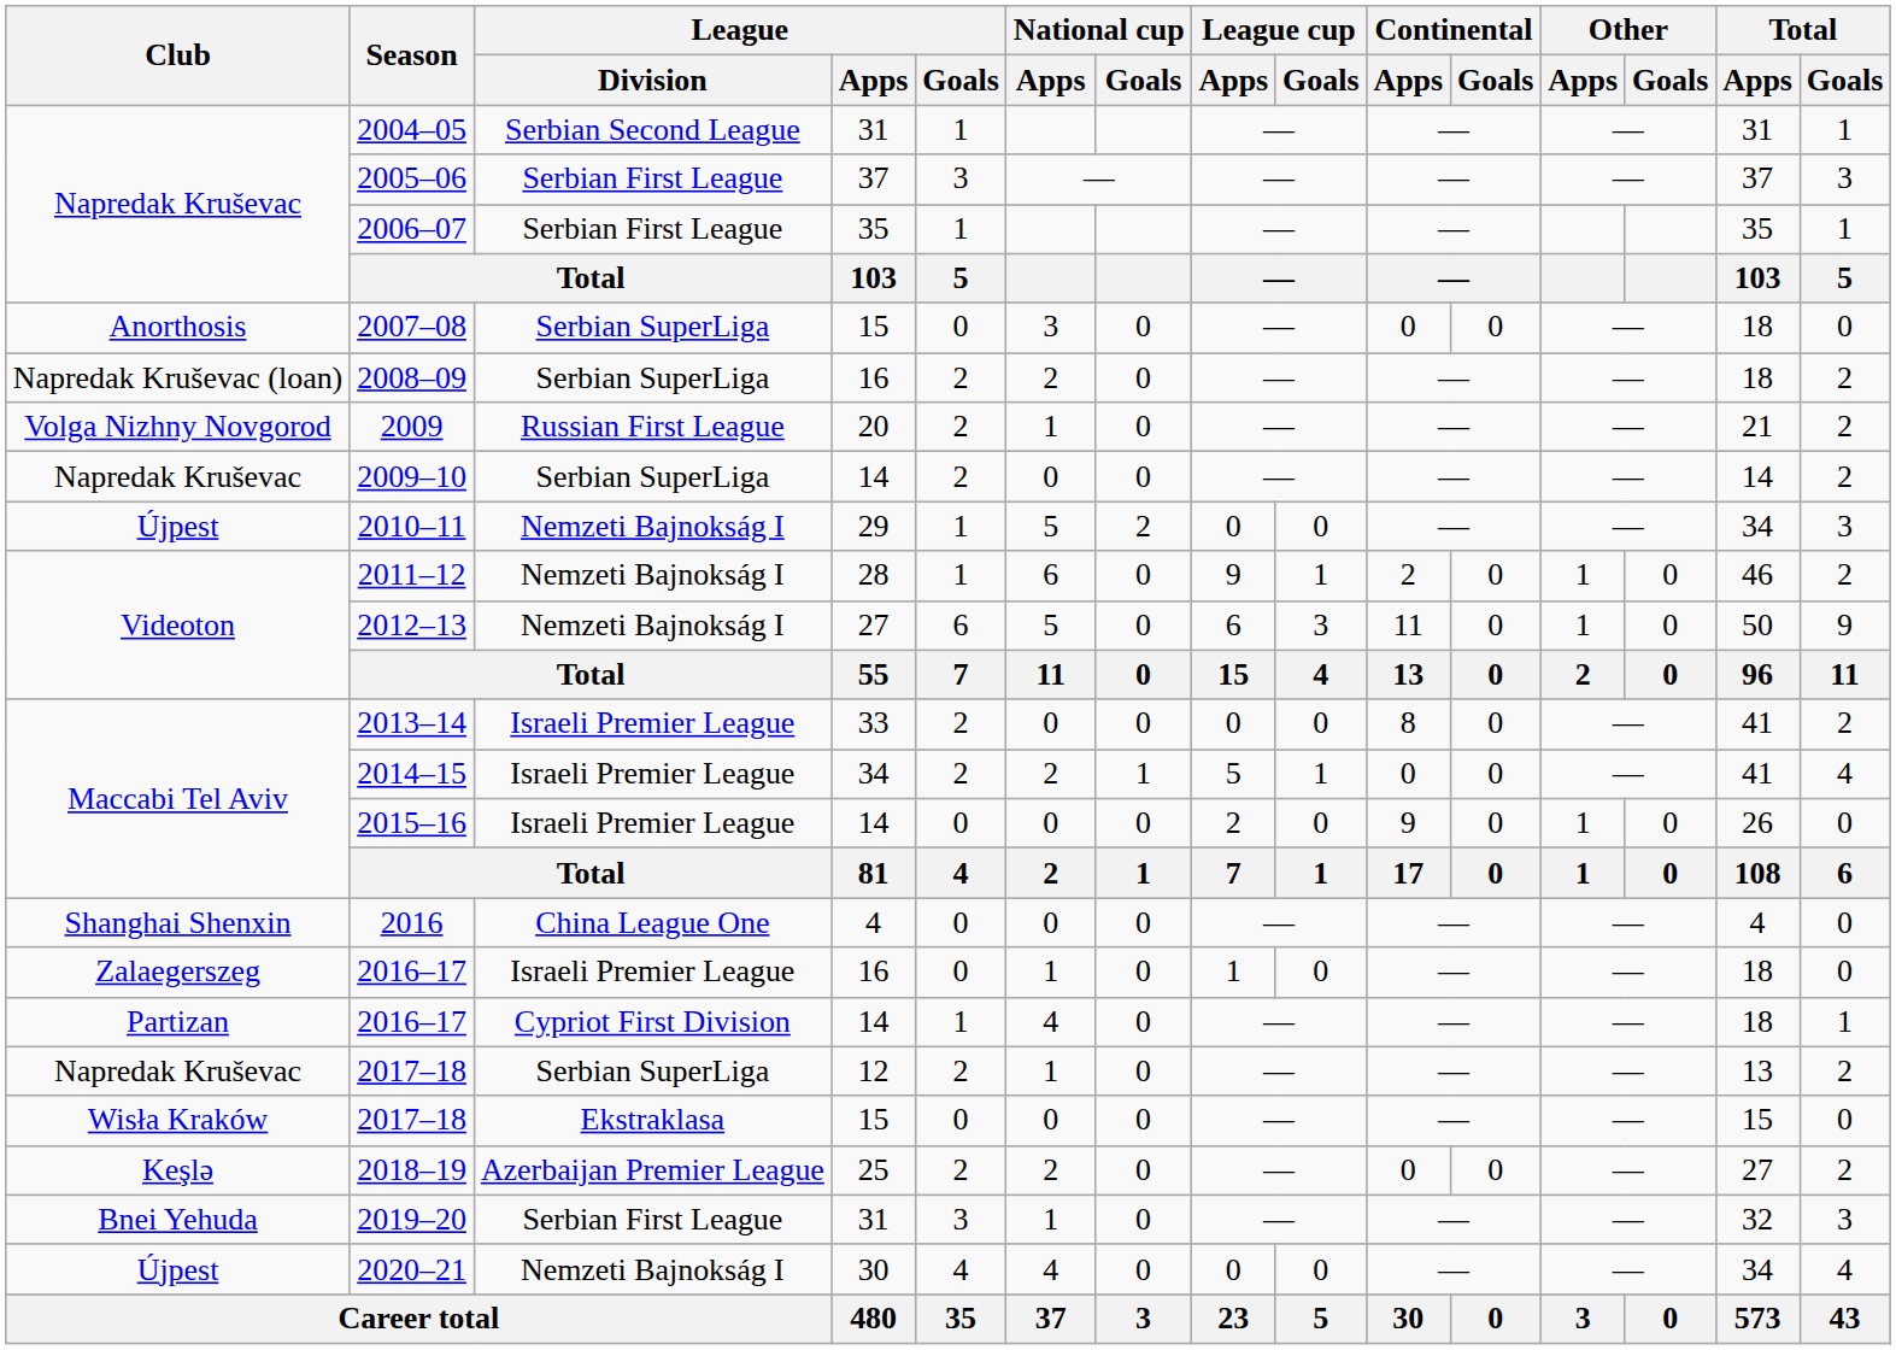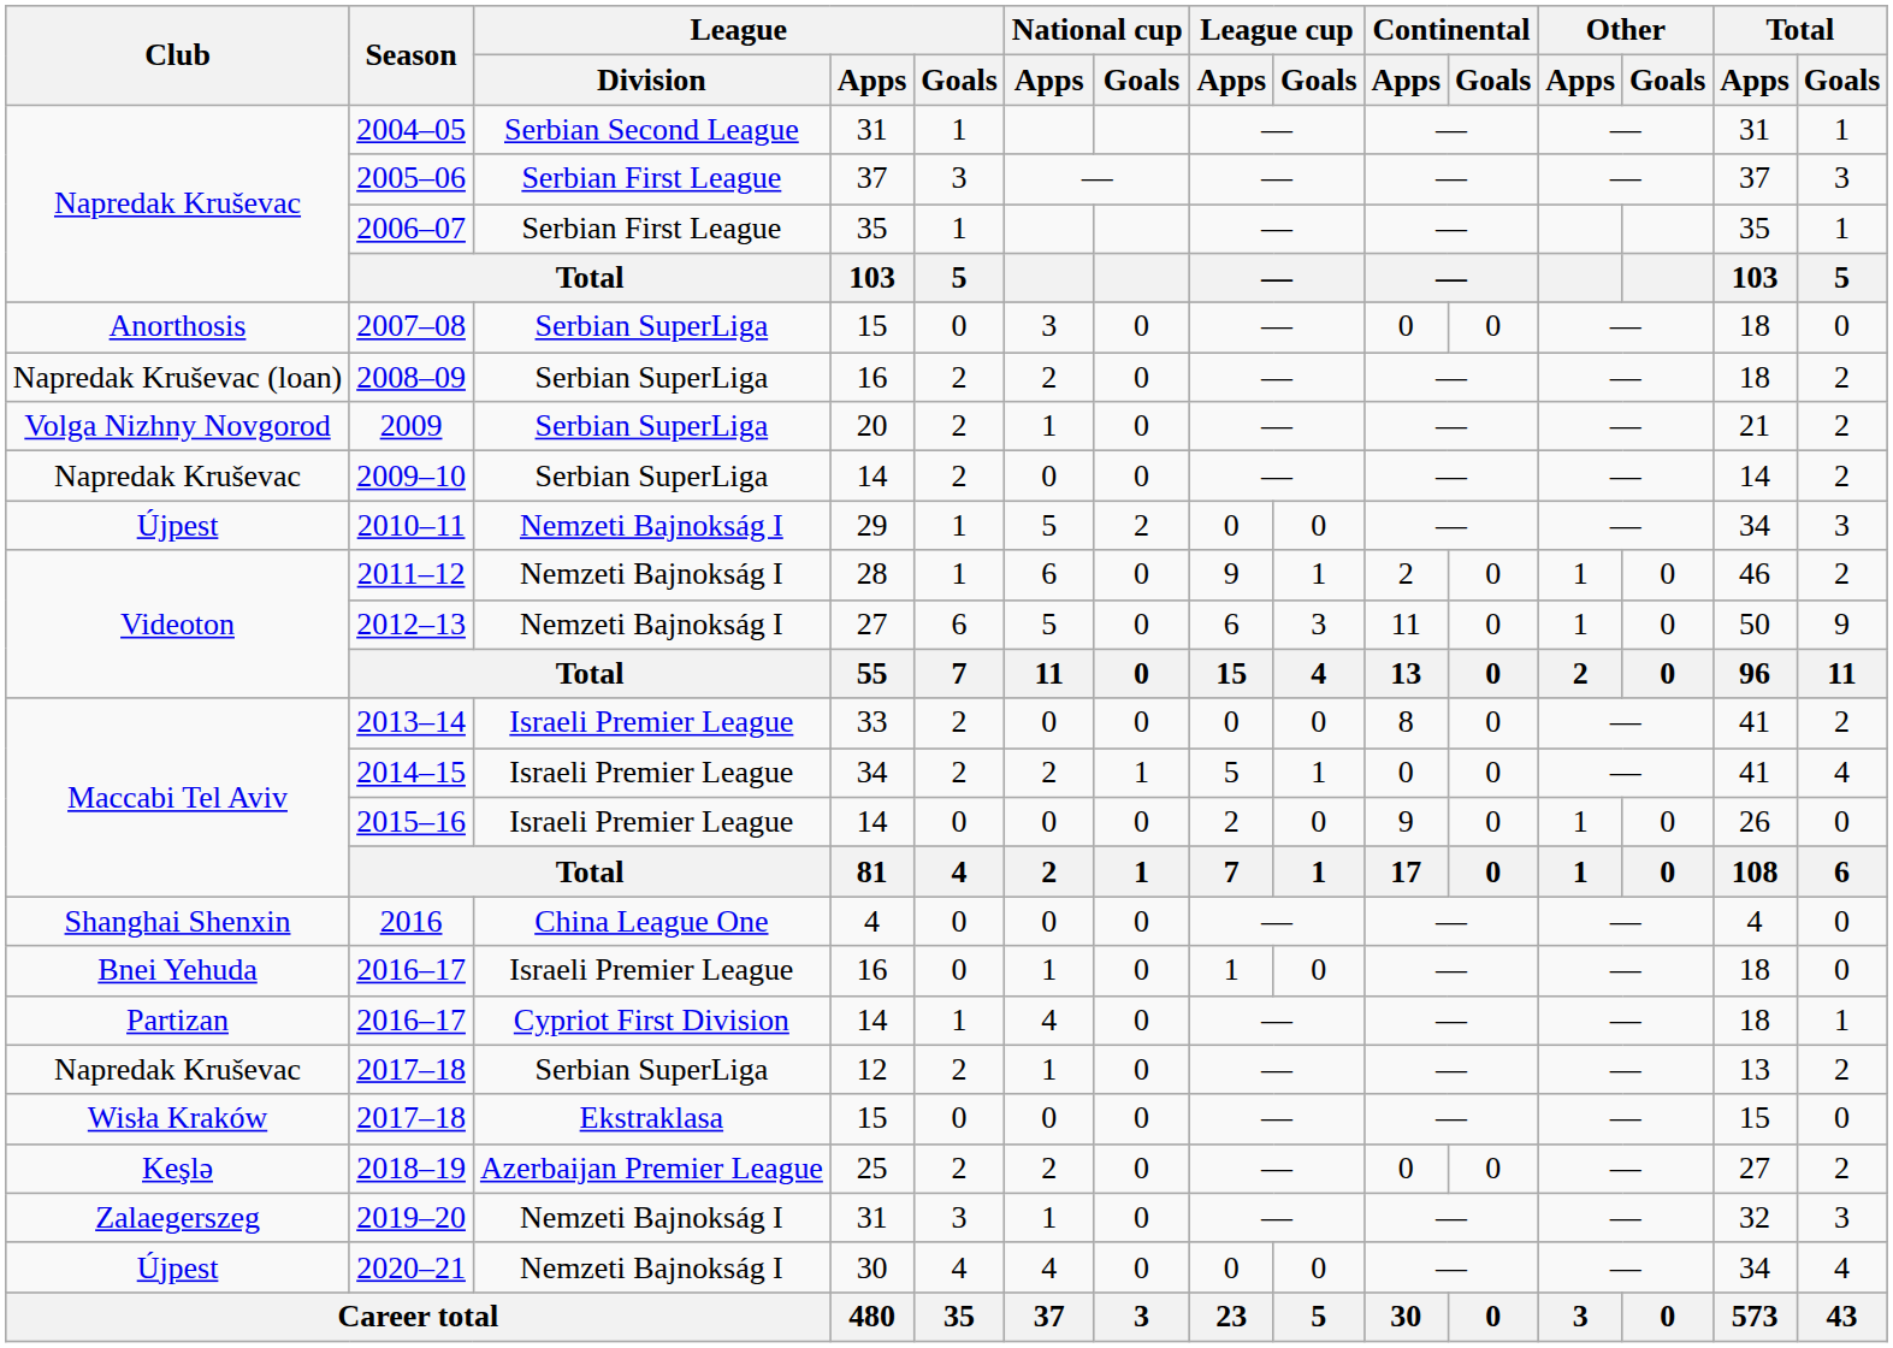 <table class="wikitable" style="text-align:center">
 <tr>
 <th rowspan="2">Club</th>
 <th rowspan="2">Season</th>
 <th colspan="3">League</th>
 <th colspan="2">National cup</th>
 <th colspan="2">League cup</th>
 <th colspan="2">Continental</th>
 <th colspan="2">Other</th>
 <th colspan="2">Total</th>
 </tr>
 <tr>
 <th>Division</th>
 <th>Apps</th>
 <th>Goals</th>
 <th>Apps</th>
 <th>Goals</th>
 <th>Apps</th>
 <th>Goals</th>
 <th>Apps</th>
 <th>Goals</th>
 <th>Apps</th>
 <th>Goals</th>
 <th>Apps</th>
 <th>Goals</th>
 </tr>
 <tr>
 <td rowspan="4"><a href='#'>Napredak Kruševac</a></td>
 <td><a href='#'>2004–05</a></td>
 <td><a href='#'>Serbian Second League</a></td>
 <td>31</td>
 <td>1</td>
 <td></td>
 <td></td>
 <td colspan="2">—</td>
 <td colspan="2">—</td>
 <td colspan="2">—</td>
 <td>31</td>
 <td>1</td>
 </tr>
 <tr>
 <td><a href='#'>2005–06</a></td>
 <td><a href='#'>Serbian First League</a></td>
 <td>37</td>
 <td>3</td>
 <td colspan="2">—</td>
 <td colspan="2">—</td>
 <td colspan="2">—</td>
 <td colspan="2">—</td>
 <td>37</td>
 <td>3</td>
 </tr>
 <tr>
 <td><a href='#'>2006–07</a></td>
 <td>Serbian First League</td>
 <td>35</td>
 <td>1</td>
 <td></td>
 <td></td>
 <td colspan="2">—</td>
 <td colspan="2">—</td>
 <td></td>
 <td></td>
 <td>35</td>
 <td>1</td>
 </tr>
 <tr>
 <th colspan="2">Total</th>
 <th>103</th>
 <th>5</th>
 <th></th>
 <th></th>
 <th colspan="2">—</th>
 <th colspan="2">—</th>
 <th></th>
 <th></th>
 <th>103</th>
 <th>5</th>
 </tr>
 <tr>
 <td><a href='#'>Anorthosis</a></td>
 <td><a href='#'>2007–08</a></td>
 <td><a href='#'>Serbian SuperLiga</a></td>
 <td>15</td>
 <td>0</td>
 <td>3</td>
 <td>0</td>
 <td colspan="2">—</td>
 <td>0</td>
 <td>0</td>
 <td colspan="2">—</td>
 <td>18</td>
 <td>0</td>
 </tr>
 <tr>
 <td>Napredak Kruševac (loan)</td>
 <td><a href='#'>2008–09</a></td>
 <td>Serbian SuperLiga</td>
 <td>16</td>
 <td>2</td>
 <td>2</td>
 <td>0</td>
 <td colspan="2">—</td>
 <td colspan="2">—</td>
 <td colspan="2">—</td>
 <td>18</td>
 <td>2</td>
 </tr>
 <tr>
 <td><a href='#'>Volga Nizhny Novgorod</a></td>
 <td><a href='#'>2009</a></td>
-<td><a href='#'>Russian First League</a></td>
+<td><a href='#'>Serbian SuperLiga</a></td>
 <td>20</td>
 <td>2</td>
 <td>1</td>
 <td>0</td>
 <td colspan="2">—</td>
 <td colspan="2">—</td>
 <td colspan="2">—</td>
 <td>21</td>
 <td>2</td>
 </tr>
 <tr>
 <td>Napredak Kruševac</td>
 <td><a href='#'>2009–10</a></td>
 <td>Serbian SuperLiga</td>
 <td>14</td>
 <td>2</td>
 <td>0</td>
 <td>0</td>
 <td colspan="2">—</td>
 <td colspan="2">—</td>
 <td colspan="2">—</td>
 <td>14</td>
 <td>2</td>
 </tr>
 <tr>
 <td><a href='#'>Újpest</a></td>
 <td><a href='#'>2010–11</a></td>
 <td><a href='#'>Nemzeti Bajnokság I</a></td>
 <td>29</td>
 <td>1</td>
 <td>5</td>
 <td>2</td>
 <td>0</td>
 <td>0</td>
 <td colspan="2">—</td>
 <td colspan="2">—</td>
 <td>34</td>
 <td>3</td>
 </tr>
 <tr>
 <td rowspan="3"><a href='#'>Videoton</a></td>
 <td><a href='#'>2011–12</a></td>
 <td>Nemzeti Bajnokság I</td>
 <td>28</td>
 <td>1</td>
 <td>6</td>
 <td>0</td>
 <td>9</td>
 <td>1</td>
 <td>2</td>
 <td>0</td>
 <td>1</td>
 <td>0</td>
 <td>46</td>
 <td>2</td>
 </tr>
 <tr>
 <td><a href='#'>2012–13</a></td>
 <td>Nemzeti Bajnokság I</td>
 <td>27</td>
 <td>6</td>
 <td>5</td>
 <td>0</td>
 <td>6</td>
 <td>3</td>
 <td>11</td>
 <td>0</td>
 <td>1</td>
 <td>0</td>
 <td>50</td>
 <td>9</td>
 </tr>
 <tr>
 <th colspan="2">Total</th>
 <th>55</th>
 <th>7</th>
 <th>11</th>
 <th>0</th>
 <th>15</th>
 <th>4</th>
 <th>13</th>
 <th>0</th>
 <th>2</th>
 <th>0</th>
 <th>96</th>
 <th>11</th>
 </tr>
 <tr>
 <td rowspan="4"><a href='#'>Maccabi Tel Aviv</a></td>
 <td><a href='#'>2013–14</a></td>
 <td><a href='#'>Israeli Premier League</a></td>
 <td>33</td>
 <td>2</td>
 <td>0</td>
 <td>0</td>
 <td>0</td>
 <td>0</td>
 <td>8</td>
 <td>0</td>
 <td colspan="2">—</td>
 <td>41</td>
 <td>2</td>
 </tr>
 <tr>
 <td><a href='#'>2014–15</a></td>
 <td>Israeli Premier League</td>
 <td>34</td>
 <td>2</td>
 <td>2</td>
 <td>1</td>
 <td>5</td>
 <td>1</td>
 <td>0</td>
 <td>0</td>
 <td colspan="2">—</td>
 <td>41</td>
 <td>4</td>
 </tr>
 <tr>
 <td><a href='#'>2015–16</a></td>
 <td>Israeli Premier League</td>
 <td>14</td>
 <td>0</td>
 <td>0</td>
 <td>0</td>
 <td>2</td>
 <td>0</td>
 <td>9</td>
 <td>0</td>
 <td>1</td>
 <td>0</td>
 <td>26</td>
 <td>0</td>
 </tr>
 <tr>
 <th colspan="2">Total</th>
 <th>81</th>
 <th>4</th>
 <th>2</th>
 <th>1</th>
 <th>7</th>
 <th>1</th>
 <th>17</th>
 <th>0</th>
 <th>1</th>
 <th>0</th>
 <th>108</th>
 <th>6</th>
 </tr>
 <tr>
 <td><a href='#'>Shanghai Shenxin</a></td>
 <td><a href='#'>2016</a></td>
 <td><a href='#'>China League One</a></td>
 <td>4</td>
 <td>0</td>
 <td>0</td>
 <td>0</td>
 <td colspan="2">—</td>
 <td colspan="2">—</td>
 <td colspan="2">—</td>
 <td>4</td>
 <td>0</td>
 </tr>
 <tr>
-<td><a href='#'>Zalaegerszeg</a></td>
+<td><a href='#'>Bnei Yehuda</a></td>
 <td><a href='#'>2016–17</a></td>
 <td>Israeli Premier League</td>
 <td>16</td>
 <td>0</td>
 <td>1</td>
 <td>0</td>
 <td>1</td>
 <td>0</td>
 <td colspan="2">—</td>
 <td colspan="2">—</td>
 <td>18</td>
 <td>0</td>
 </tr>
 <tr>
 <td><a href='#'>Partizan</a></td>
 <td><a href='#'>2016–17</a></td>
 <td><a href='#'>Cypriot First Division</a></td>
 <td>14</td>
 <td>1</td>
 <td>4</td>
 <td>0</td>
 <td colspan="2">—</td>
 <td colspan="2">—</td>
 <td colspan="2">—</td>
 <td>18</td>
 <td>1</td>
 </tr>
 <tr>
 <td>Napredak Kruševac</td>
 <td><a href='#'>2017–18</a></td>
 <td>Serbian SuperLiga</td>
 <td>12</td>
 <td>2</td>
 <td>1</td>
 <td>0</td>
 <td colspan="2">—</td>
 <td colspan="2">—</td>
 <td colspan="2">—</td>
 <td>13</td>
 <td>2</td>
 </tr>
 <tr>
 <td><a href='#'>Wisła Kraków</a></td>
 <td><a href='#'>2017–18</a></td>
 <td><a href='#'>Ekstraklasa</a></td>
 <td>15</td>
 <td>0</td>
 <td>0</td>
 <td>0</td>
 <td colspan="2">—</td>
 <td colspan="2">—</td>
 <td colspan="2">—</td>
 <td>15</td>
 <td>0</td>
 </tr>
 <tr>
 <td><a href='#'>Keşlə</a></td>
 <td><a href='#'>2018–19</a></td>
 <td><a href='#'>Azerbaijan Premier League</a></td>
 <td>25</td>
 <td>2</td>
 <td>2</td>
 <td>0</td>
 <td colspan="2">—</td>
 <td>0</td>
 <td>0</td>
 <td colspan="2">—</td>
 <td>27</td>
 <td>2</td>
 </tr>
 <tr>
-<td><a href='#'>Bnei Yehuda</a></td>
+<td><a href='#'>Zalaegerszeg</a></td>
 <td><a href='#'>2019–20</a></td>
-<td>Serbian First League</td>
+<td>Nemzeti Bajnokság I</td>
 <td>31</td>
 <td>3</td>
 <td>1</td>
 <td>0</td>
 <td colspan="2">—</td>
 <td colspan="2">—</td>
 <td colspan="2">—</td>
 <td>32</td>
 <td>3</td>
 </tr>
 <tr>
 <td><a href='#'>Újpest</a></td>
 <td><a href='#'>2020–21</a></td>
 <td>Nemzeti Bajnokság I</td>
 <td>30</td>
 <td>4</td>
 <td>4</td>
 <td>0</td>
 <td>0</td>
 <td>0</td>
 <td colspan="2">—</td>
 <td colspan="2">—</td>
 <td>34</td>
 <td>4</td>
 </tr>
 <tr>
 <th colspan="3">Career total</th>
 <th>480</th>
 <th>35</th>
 <th>37</th>
 <th>3</th>
 <th>23</th>
 <th>5</th>
 <th>30</th>
 <th>0</th>
 <th>3</th>
 <th>0</th>
 <th>573</th>
 <th>43</th>
 </tr>
 </table>
